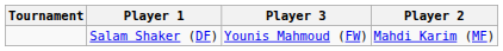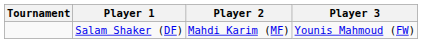 <table class="wikitable">
 <tr>
 <th>Tournament</th>
 <th>Player 1</th>
+<th>Player 2</th>
 <th>Player 3</th>
-<th>Player 2</th>
 </tr>
 <tr>
 <td></td>
 <td><a href='#'>Salam Shaker</a> (<a href='#'>DF</a>)</td>
+<td><a href='#'>Mahdi Karim</a> (<a href='#'>MF</a>)</td>
 <td><a href='#'>Younis Mahmoud</a> (<a href='#'>FW</a>)</td>
-<td><a href='#'>Mahdi Karim</a> (<a href='#'>MF</a>)</td>
 </tr>
 </table>
